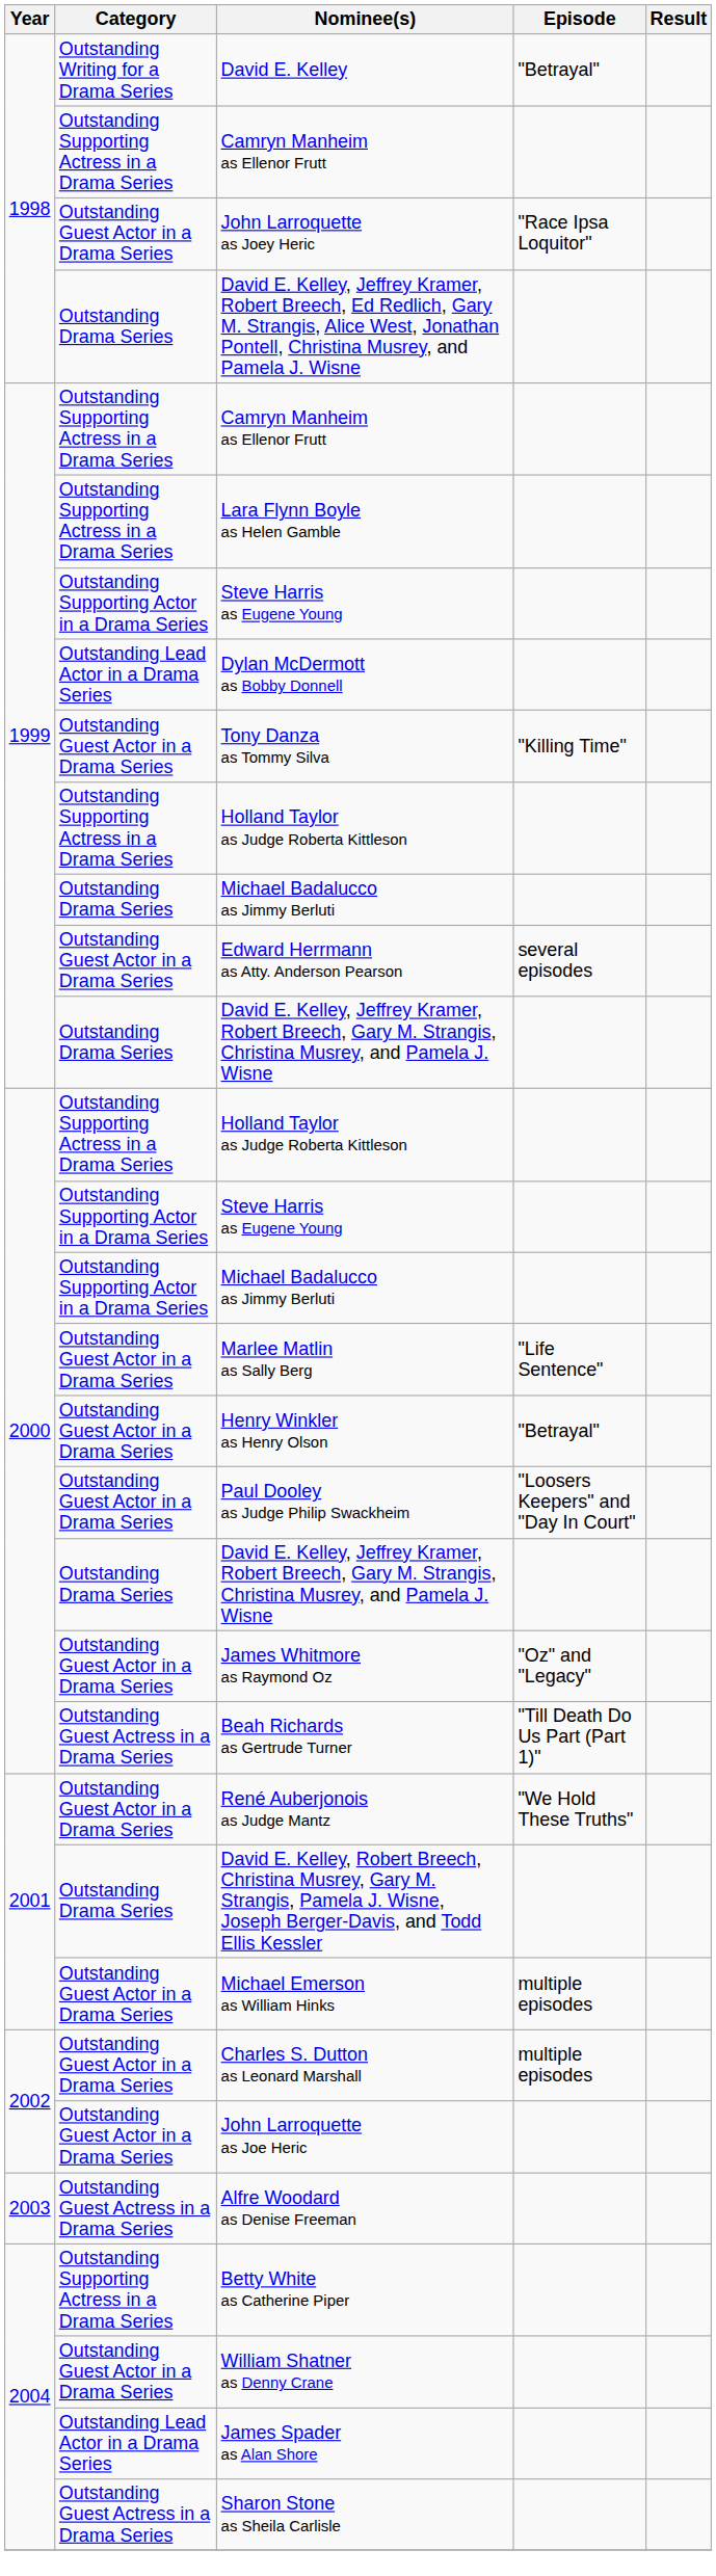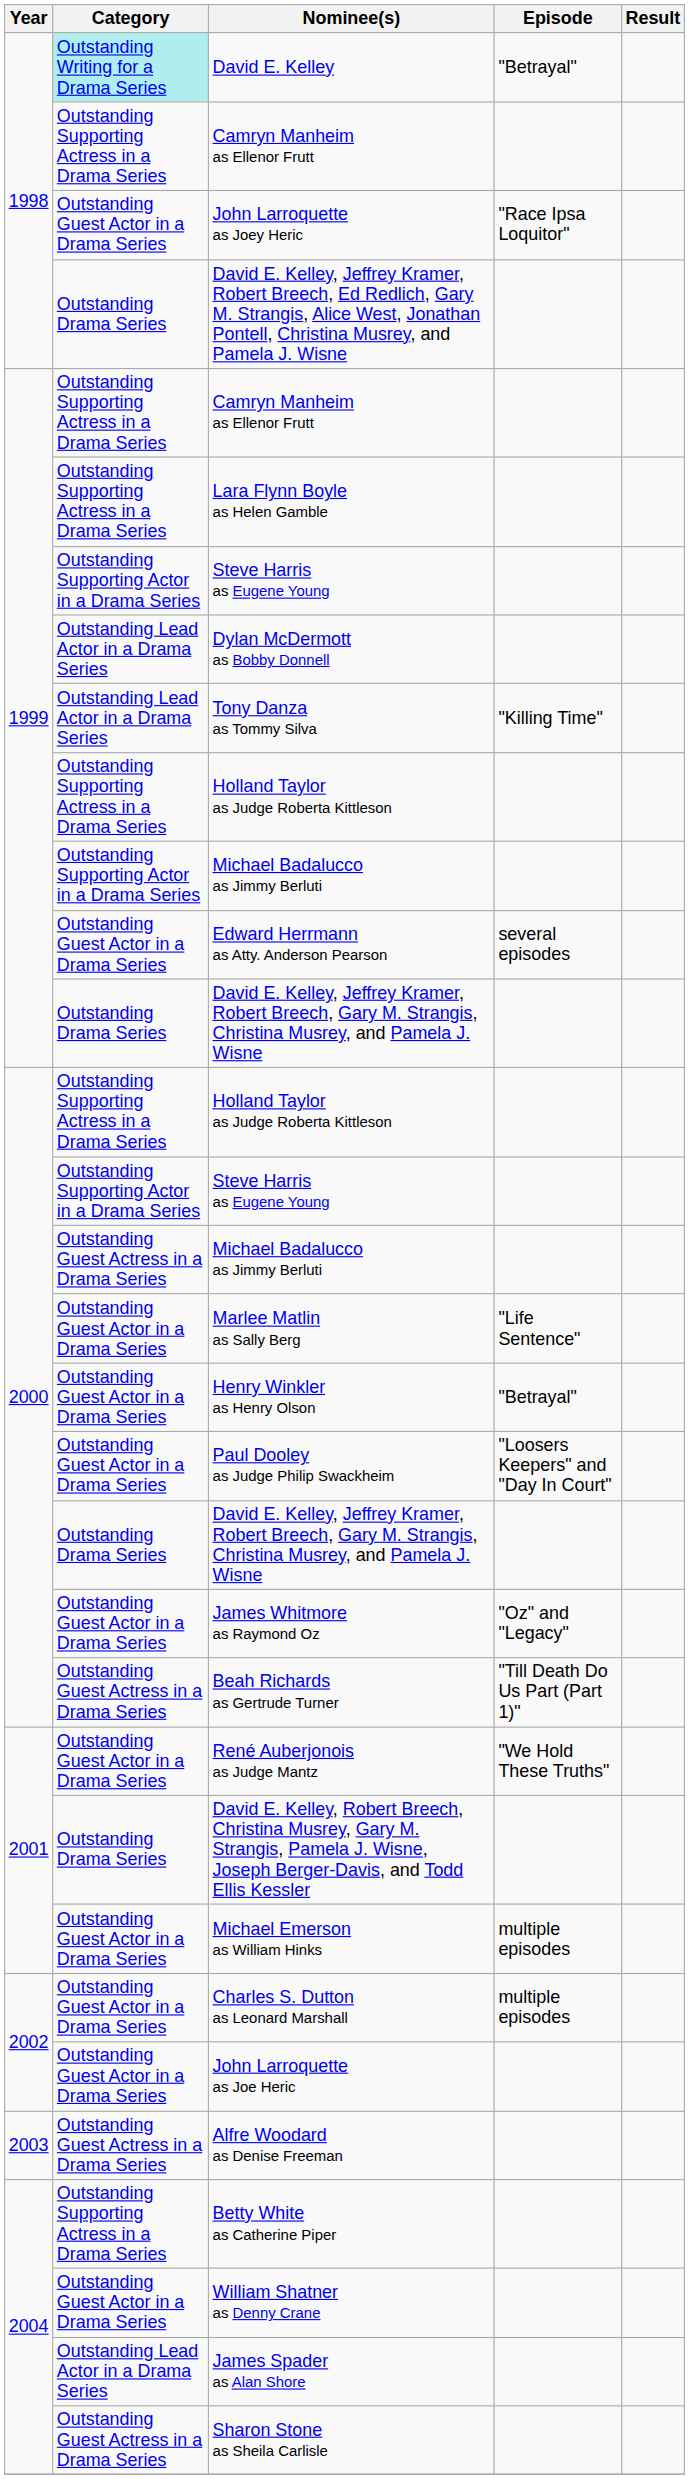 <table class="wikitable">
 <tr>
 <th>Year</th>
 <th>Category</th>
 <th>Nominee(s)</th>
 <th>Episode</th>
 <th>Result</th>
 </tr>
 <tr>
 <td rowspan="4"><a href='#'>1998</a></td>
-<td><a href='#'>Outstanding Writing for a Drama Series</a></td>
+<td style="background: paleturquoise;"><a href='#'>Outstanding Writing for a Drama Series</a></td>
 <td><a href='#'>David E. Kelley</a></td>
 <td>"Betrayal"</td>
 <td></td>
 </tr>
 <tr>
 <td><a href='#'>Outstanding Supporting Actress in a Drama Series</a></td>
 <td><a href='#'>Camryn Manheim</a><br><small>as Ellenor Frutt</small></td>
 <td></td>
 <td></td>
 </tr>
 <tr>
 <td><a href='#'>Outstanding Guest Actor in a Drama Series</a></td>
 <td><a href='#'>John Larroquette</a><br><small>as Joey Heric</small></td>
 <td>"Race Ipsa Loquitor"</td>
 <td></td>
 </tr>
 <tr>
 <td><a href='#'>Outstanding Drama Series</a></td>
 <td><a href='#'>David E. Kelley</a>, <a href='#'>Jeffrey Kramer</a>, <a href='#'>Robert Breech</a>, <a href='#'>Ed Redlich</a>, <a href='#'>Gary M. Strangis</a>, <a href='#'>Alice West</a>, <a href='#'>Jonathan Pontell</a>, <a href='#'>Christina Musrey</a>, and <a href='#'>Pamela J. Wisne</a></td>
 <td></td>
 <td></td>
 </tr>
 <tr>
 <td rowspan="9"><a href='#'>1999</a></td>
 <td><a href='#'>Outstanding Supporting Actress in a Drama Series</a></td>
 <td><a href='#'>Camryn Manheim</a><br><small>as Ellenor Frutt</small></td>
 <td></td>
 <td></td>
 </tr>
 <tr>
 <td><a href='#'>Outstanding Supporting Actress in a Drama Series</a></td>
 <td><a href='#'>Lara Flynn Boyle</a><br><small>as Helen Gamble</small></td>
 <td></td>
 <td></td>
 </tr>
 <tr>
 <td><a href='#'>Outstanding Supporting Actor in a Drama Series</a></td>
 <td><a href='#'>Steve Harris</a><br><small>as <a href='#'>Eugene Young</a></small></td>
 <td></td>
 <td></td>
 </tr>
 <tr>
 <td><a href='#'>Outstanding Lead Actor in a Drama Series</a></td>
 <td><a href='#'>Dylan McDermott</a><br><small>as <a href='#'>Bobby Donnell</a></small></td>
 <td></td>
 <td></td>
 </tr>
 <tr>
-<td><a href='#'>Outstanding Guest Actor in a Drama Series</a></td>
+<td><a href='#'>Outstanding Lead Actor in a Drama Series</a></td>
 <td><a href='#'>Tony Danza</a><br><small>as Tommy Silva</small></td>
 <td>"Killing Time"</td>
 <td></td>
 </tr>
 <tr>
 <td><a href='#'>Outstanding Supporting Actress in a Drama Series</a></td>
 <td><a href='#'>Holland Taylor</a><br><small>as Judge Roberta Kittleson</small></td>
 <td></td>
 <td></td>
 </tr>
 <tr>
-<td><a href='#'>Outstanding Drama Series</a></td>
+<td><a href='#'>Outstanding Supporting Actor in a Drama Series</a></td>
 <td><a href='#'>Michael Badalucco</a><br><small>as Jimmy Berluti</small></td>
 <td></td>
 <td></td>
 </tr>
 <tr>
 <td><a href='#'>Outstanding Guest Actor in a Drama Series</a></td>
 <td><a href='#'>Edward Herrmann</a><br><small>as Atty. Anderson Pearson</small></td>
 <td>several episodes</td>
 <td></td>
 </tr>
 <tr>
 <td><a href='#'>Outstanding Drama Series</a></td>
 <td><a href='#'>David E. Kelley</a>, <a href='#'>Jeffrey Kramer</a>, <a href='#'>Robert Breech</a>, <a href='#'>Gary M. Strangis</a>, <a href='#'>Christina Musrey</a>, and <a href='#'>Pamela J. Wisne</a></td>
 <td></td>
 <td></td>
 </tr>
 <tr>
 <td rowspan="9"><a href='#'>2000</a></td>
 <td><a href='#'>Outstanding Supporting Actress in a Drama Series</a></td>
 <td><a href='#'>Holland Taylor</a><br><small>as Judge Roberta Kittleson</small></td>
 <td></td>
 <td></td>
 </tr>
 <tr>
 <td><a href='#'>Outstanding Supporting Actor in a Drama Series</a></td>
 <td><a href='#'>Steve Harris</a><br><small>as <a href='#'>Eugene Young</a></small></td>
 <td></td>
 <td></td>
 </tr>
 <tr>
-<td><a href='#'>Outstanding Supporting Actor in a Drama Series</a></td>
+<td><a href='#'>Outstanding Guest Actress in a Drama Series</a></td>
 <td><a href='#'>Michael Badalucco</a><br><small>as Jimmy Berluti</small></td>
 <td></td>
 <td></td>
 </tr>
 <tr>
 <td><a href='#'>Outstanding Guest Actor in a Drama Series</a></td>
 <td><a href='#'>Marlee Matlin</a><br><small>as Sally Berg</small></td>
 <td>"Life Sentence"</td>
 <td></td>
 </tr>
 <tr>
 <td><a href='#'>Outstanding Guest Actor in a Drama Series</a></td>
 <td><a href='#'>Henry Winkler</a><br><small>as Henry Olson</small></td>
 <td>"Betrayal"</td>
 <td></td>
 </tr>
 <tr>
 <td><a href='#'>Outstanding Guest Actor in a Drama Series</a></td>
 <td><a href='#'>Paul Dooley</a><br><small>as Judge Philip Swackheim</small></td>
 <td>"Loosers Keepers" and "Day In Court"</td>
 <td></td>
 </tr>
 <tr>
 <td><a href='#'>Outstanding Drama Series</a></td>
 <td><a href='#'>David E. Kelley</a>, <a href='#'>Jeffrey Kramer</a>, <a href='#'>Robert Breech</a>, <a href='#'>Gary M. Strangis</a>, <a href='#'>Christina Musrey</a>, and <a href='#'>Pamela J. Wisne</a></td>
 <td></td>
 <td></td>
 </tr>
 <tr>
 <td><a href='#'>Outstanding Guest Actor in a Drama Series</a></td>
 <td><a href='#'>James Whitmore</a><br><small>as Raymond Oz</small></td>
 <td>"Oz" and "Legacy"</td>
 <td></td>
 </tr>
 <tr>
 <td><a href='#'>Outstanding Guest Actress in a Drama Series</a></td>
 <td><a href='#'>Beah Richards</a><br><small>as Gertrude Turner</small></td>
 <td>"Till Death Do Us Part (Part 1)"</td>
 <td></td>
 </tr>
 <tr>
 <td rowspan="3"><a href='#'>2001</a></td>
 <td><a href='#'>Outstanding Guest Actor in a Drama Series</a></td>
 <td><a href='#'>René Auberjonois</a><br><small>as Judge Mantz</small></td>
 <td>"We Hold These Truths"</td>
 <td></td>
 </tr>
 <tr>
 <td><a href='#'>Outstanding Drama Series</a></td>
 <td><a href='#'>David E. Kelley</a>, <a href='#'>Robert Breech</a>, <a href='#'>Christina Musrey</a>, <a href='#'>Gary M. Strangis</a>, <a href='#'>Pamela J. Wisne</a>, <a href='#'>Joseph Berger-Davis</a>, and <a href='#'>Todd Ellis Kessler</a></td>
 <td></td>
 <td></td>
 </tr>
 <tr>
 <td><a href='#'>Outstanding Guest Actor in a Drama Series</a></td>
 <td><a href='#'>Michael Emerson</a><br><small>as William Hinks</small></td>
 <td>multiple episodes</td>
 <td></td>
 </tr>
 <tr>
 <td rowspan="2"><a href='#'>2002</a></td>
 <td><a href='#'>Outstanding Guest Actor in a Drama Series</a></td>
 <td><a href='#'>Charles S. Dutton</a><br><small>as Leonard Marshall</small></td>
 <td>multiple episodes</td>
 <td></td>
 </tr>
 <tr>
 <td><a href='#'>Outstanding Guest Actor in a Drama Series</a></td>
 <td><a href='#'>John Larroquette</a><br><small>as Joe Heric</small></td>
 <td></td>
 <td></td>
 </tr>
 <tr>
 <td><a href='#'>2003</a></td>
 <td><a href='#'>Outstanding Guest Actress in a Drama Series</a></td>
 <td><a href='#'>Alfre Woodard</a><br><small>as Denise Freeman</small></td>
 <td></td>
 <td></td>
 </tr>
 <tr>
 <td rowspan="4"><a href='#'>2004</a></td>
 <td><a href='#'>Outstanding Supporting Actress in a Drama Series</a></td>
 <td><a href='#'>Betty White</a><br><small>as Catherine Piper</small></td>
 <td></td>
 <td></td>
 </tr>
 <tr>
 <td><a href='#'>Outstanding Guest Actor in a Drama Series</a></td>
 <td><a href='#'>William Shatner</a><br><small>as <a href='#'>Denny Crane</a></small></td>
 <td></td>
 <td></td>
 </tr>
 <tr>
 <td><a href='#'>Outstanding Lead Actor in a Drama Series</a></td>
 <td><a href='#'>James Spader</a><br><small>as <a href='#'>Alan Shore</a></small></td>
 <td></td>
 <td></td>
 </tr>
 <tr>
 <td><a href='#'>Outstanding Guest Actress in a Drama Series</a></td>
 <td><a href='#'>Sharon Stone</a><br><small>as Sheila Carlisle</small></td>
 <td></td>
 <td></td>
 </tr>
 <tr>
 </tr>
 </table>
